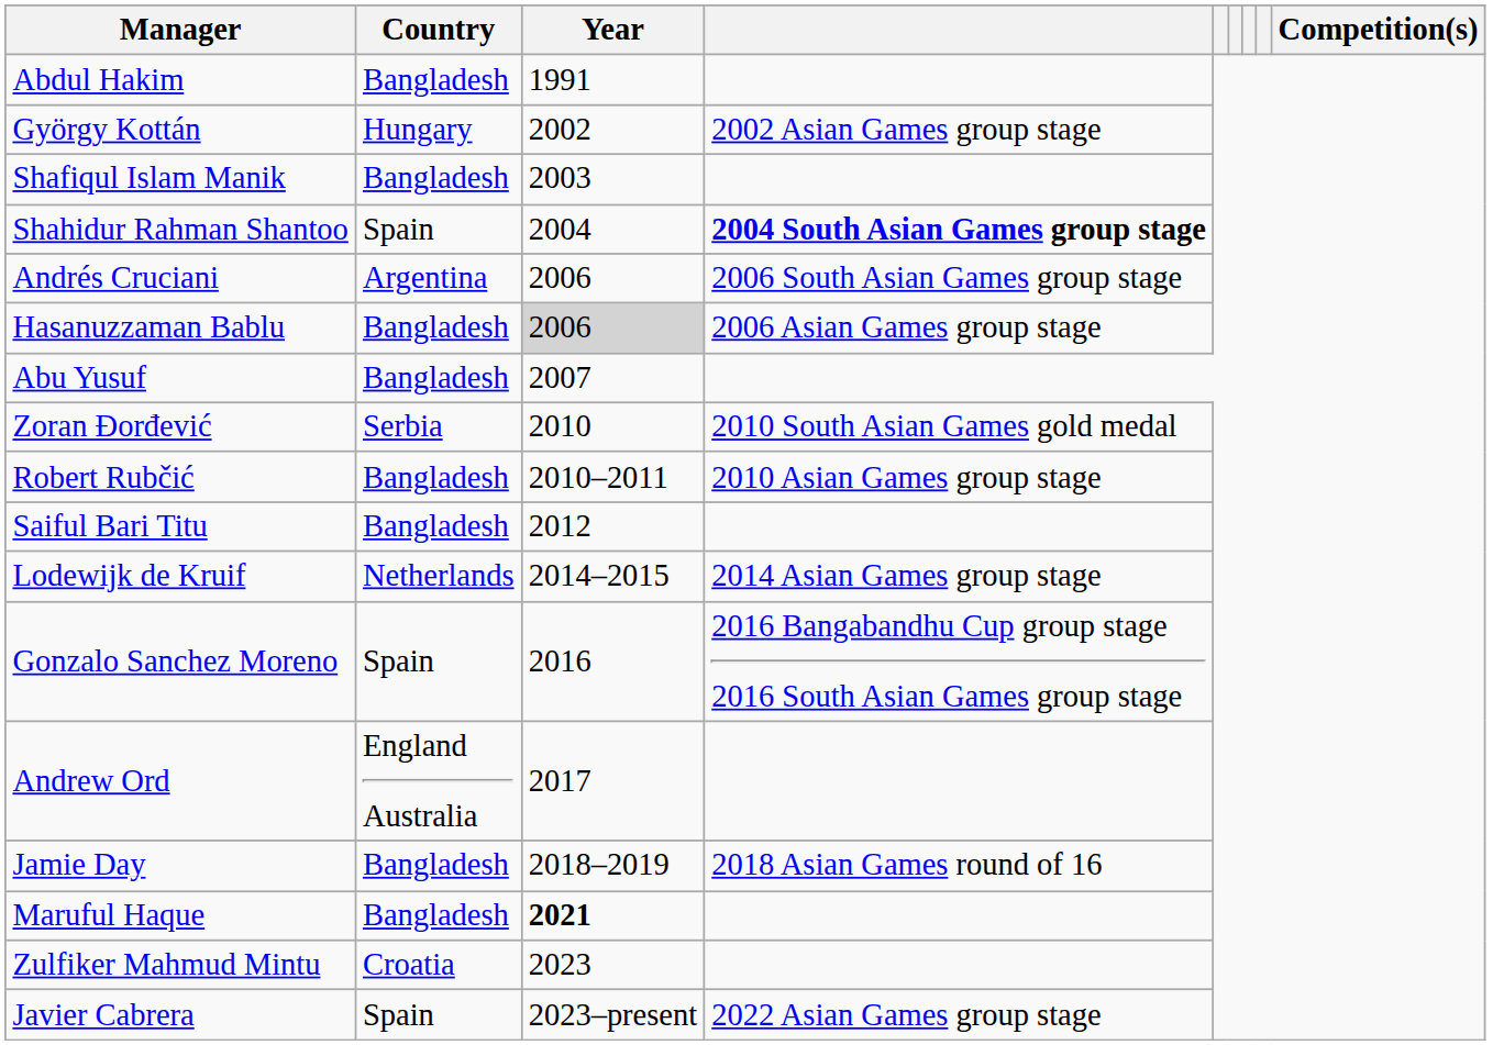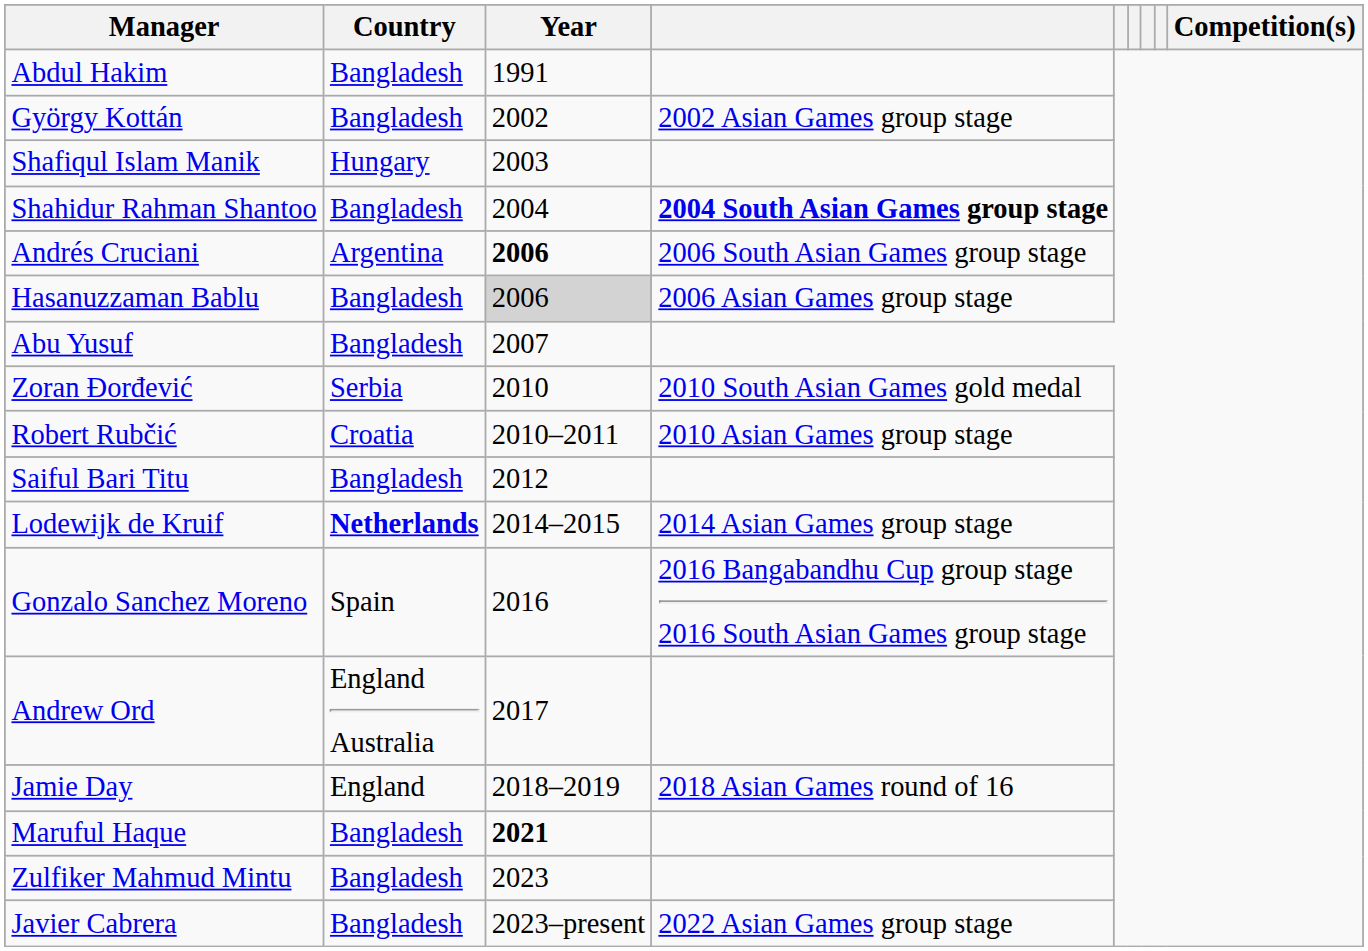 <table class="wikitable sortable plainrowheaders">
 <tr>
 <th scope="col">Manager</th>
 <th scope="col">Country</th>
 <th scope="col">Year</th>
 <th scope="col"></th>
 <th scope="col"></th>
 <th scope="col"></th>
 <th scope="col"></th>
 <th scope="col"></th>
 <th scope="col">Competition(s)</th>
 </tr>
 <tr>
 <td><a href='#'>Abdul Hakim</a></td>
 <td> <a href='#'>Bangladesh</a></td>
 <td>1991<br></td>
 <td></td>
 </tr>
 <tr>
 <td><a href='#'>György Kottán</a></td>
-<td> <a href='#'>Hungary</a></td>
+<td> <a href='#'>Bangladesh</a></td>
 <td>2002<br></td>
 <td><a href='#'>2002 Asian Games</a> group stage</td>
 </tr>
 <tr>
 <td><a href='#'>Shafiqul Islam Manik</a></td>
-<td> <a href='#'>Bangladesh</a></td>
+<td> <a href='#'>Hungary</a></td>
 <td>2003<br></td>
 <td></td>
 </tr>
 <tr>
 <td><a href='#'>Shahidur Rahman Shantoo</a></td>
-<td> Spain</td>
+<td> <a href='#'>Bangladesh</a></td>
 <td>2004<br></td>
 <td><strong><a href='#'>2004 South Asian Games</a> group stage</strong></td>
 </tr>
 <tr>
 <td><a href='#'>Andrés Cruciani</a></td>
 <td> <a href='#'>Argentina</a></td>
-<td>2006<br></td>
+<td><strong>2006<br></strong></td>
 <td><a href='#'>2006 South Asian Games</a> group stage</td>
 </tr>
 <tr>
 <td><a href='#'>Hasanuzzaman Bablu</a></td>
 <td> <a href='#'>Bangladesh</a></td>
 <td style="background: lightgrey;">2006<br></td>
 <td><a href='#'>2006 Asian Games</a> group stage</td>
 </tr>
 <tr>
 <td><a href='#'>Abu Yusuf</a></td>
 <td> <a href='#'>Bangladesh</a></td>
 <td>2007<br></td>
 </tr>
 <tr>
 <td><a href='#'>Zoran Đorđević</a></td>
 <td> <a href='#'>Serbia</a></td>
 <td>2010<br></td>
 <td><a href='#'>2010 South Asian Games</a> gold medal</td>
 </tr>
 <tr>
 <td><a href='#'>Robert Rubčić</a></td>
-<td> <a href='#'>Bangladesh</a></td>
+<td> <a href='#'>Croatia</a></td>
 <td>2010–2011<br></td>
 <td><a href='#'>2010 Asian Games</a> group stage</td>
 </tr>
 <tr>
 <td><a href='#'>Saiful Bari Titu</a></td>
 <td> <a href='#'>Bangladesh</a></td>
 <td>2012<br></td>
 <td></td>
 </tr>
 <tr>
 <td><a href='#'>Lodewijk de Kruif</a></td>
-<td> <a href='#'>Netherlands</a></td>
+<td><strong> <a href='#'>Netherlands</a></strong></td>
 <td>2014–2015<br></td>
 <td><a href='#'>2014 Asian Games</a> group stage</td>
 </tr>
 <tr>
 <td><a href='#'>Gonzalo Sanchez Moreno</a></td>
 <td> Spain</td>
 <td>2016<br></td>
 <td><a href='#'>2016 Bangabandhu Cup</a> group stage<hr><a href='#'>2016 South Asian Games</a> group stage</td>
 </tr>
 <tr>
 <td><a href='#'>Andrew Ord</a></td>
 <td> England<hr>  Australia</td>
 <td>2017<br></td>
 <td></td>
 </tr>
 <tr>
 <td><a href='#'>Jamie Day</a></td>
-<td> <a href='#'>Bangladesh</a></td>
+<td> England</td>
 <td>2018–2019<br></td>
 <td><a href='#'>2018 Asian Games</a> round of 16</td>
 </tr>
 <tr>
 <td><a href='#'>Maruful Haque</a></td>
 <td> <a href='#'>Bangladesh</a></td>
 <td><strong>2021<br></strong></td>
 <td></td>
 </tr>
 <tr>
 <td><a href='#'>Zulfiker Mahmud Mintu</a></td>
-<td> <a href='#'>Croatia</a></td>
+<td> <a href='#'>Bangladesh</a></td>
 <td>2023<br></td>
 <td></td>
 </tr>
 <tr>
 <td><a href='#'>Javier Cabrera</a></td>
-<td> Spain</td>
+<td> <a href='#'>Bangladesh</a></td>
 <td>2023–present<br></td>
 <td><a href='#'>2022 Asian Games</a> group stage</td>
 </tr>
 </table>
